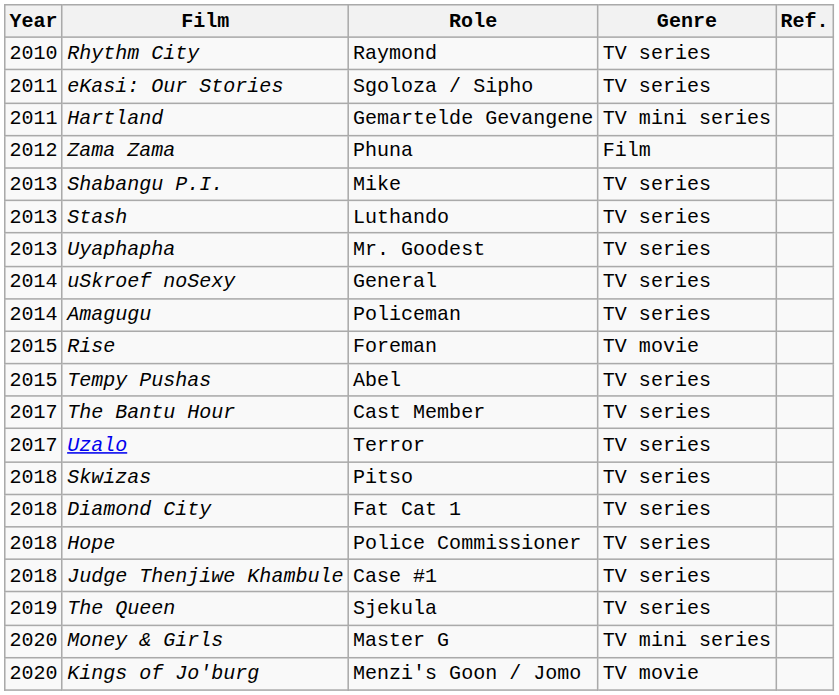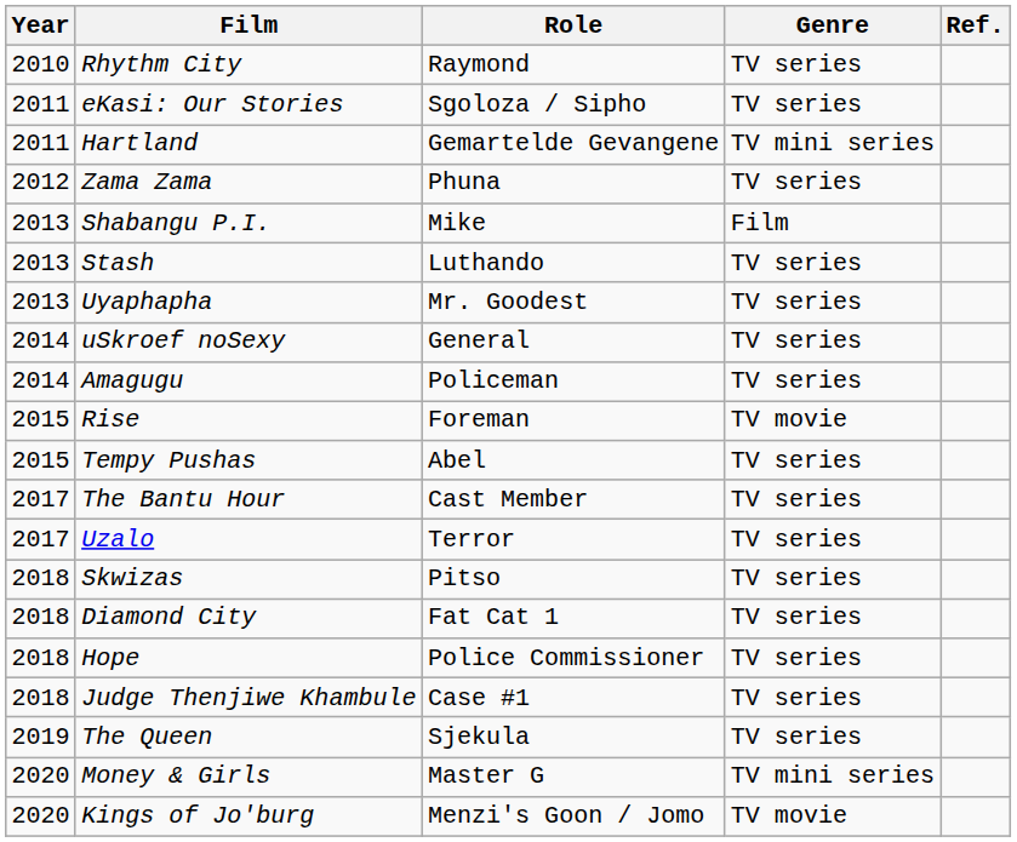 <table class="wikitable">
 <tr>
 <th>Year</th>
 <th>Film</th>
 <th>Role</th>
 <th>Genre</th>
 <th>Ref.</th>
 </tr>
 <tr>
 <td>2010</td>
 <td><em>Rhythm City</em></td>
 <td>Raymond</td>
 <td>TV series</td>
 <td></td>
 </tr>
 <tr>
 <td>2011</td>
 <td><em>eKasi: Our Stories</em></td>
 <td>Sgoloza / Sipho</td>
 <td>TV series</td>
 <td></td>
 </tr>
 <tr>
 <td>2011</td>
 <td><em>Hartland</em></td>
 <td>Gemartelde Gevangene</td>
 <td>TV mini series</td>
 <td></td>
 </tr>
 <tr>
 <td>2012</td>
 <td><em>Zama Zama</em></td>
 <td>Phuna</td>
-<td>Film</td>
+<td>TV series</td>
 <td></td>
 </tr>
 <tr>
 <td>2013</td>
 <td><em>Shabangu P.I.</em></td>
 <td>Mike</td>
-<td>TV series</td>
+<td>Film</td>
 <td></td>
 </tr>
 <tr>
 <td>2013</td>
 <td><em>Stash</em></td>
 <td>Luthando</td>
 <td>TV series</td>
 <td></td>
 </tr>
 <tr>
 <td>2013</td>
 <td><em>Uyaphapha</em></td>
 <td>Mr. Goodest</td>
 <td>TV series</td>
 <td></td>
 </tr>
 <tr>
 <td>2014</td>
 <td><em>uSkroef noSexy</em></td>
 <td>General</td>
 <td>TV series</td>
 <td></td>
 </tr>
 <tr>
 <td>2014</td>
 <td><em>Amagugu</em></td>
 <td>Policeman</td>
 <td>TV series</td>
 <td></td>
 </tr>
 <tr>
 <td>2015</td>
 <td><em>Rise</em></td>
 <td>Foreman</td>
 <td>TV movie</td>
 <td></td>
 </tr>
 <tr>
 <td>2015</td>
 <td><em>Tempy Pushas</em></td>
 <td>Abel</td>
 <td>TV series</td>
 <td></td>
 </tr>
 <tr>
 <td>2017</td>
 <td><em>The Bantu Hour</em></td>
 <td>Cast Member</td>
 <td>TV series</td>
 <td></td>
 </tr>
 <tr>
 <td>2017</td>
 <td><em><a href='#'>Uzalo</a></em></td>
 <td>Terror</td>
 <td>TV series</td>
 <td></td>
 </tr>
 <tr>
 <td>2018</td>
 <td><em>Skwizas</em></td>
 <td>Pitso</td>
 <td>TV series</td>
 <td></td>
 </tr>
 <tr>
 <td>2018</td>
 <td><em>Diamond City</em></td>
 <td>Fat Cat 1</td>
 <td>TV series</td>
 <td></td>
 </tr>
 <tr>
 <td>2018</td>
 <td><em>Hope</em></td>
 <td>Police Commissioner</td>
 <td>TV series</td>
 <td></td>
 </tr>
 <tr>
 <td>2018</td>
 <td><em>Judge Thenjiwe Khambule</em></td>
 <td>Case #1</td>
 <td>TV series</td>
 <td></td>
 </tr>
 <tr>
 <td>2019</td>
 <td><em>The Queen</em></td>
 <td>Sjekula</td>
 <td>TV series</td>
 <td></td>
 </tr>
 <tr>
 <td>2020</td>
 <td><em>Money & Girls</em></td>
 <td>Master G</td>
 <td>TV mini series</td>
 <td></td>
 </tr>
 <tr>
 <td>2020</td>
 <td><em>Kings of Jo'burg</em></td>
 <td>Menzi's Goon / Jomo</td>
 <td>TV movie</td>
 <td></td>
 </tr>
 </table>
